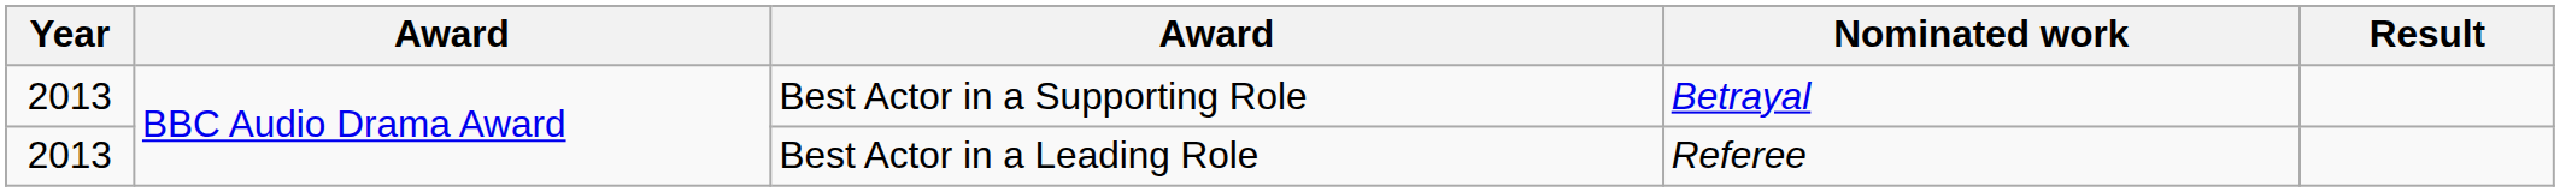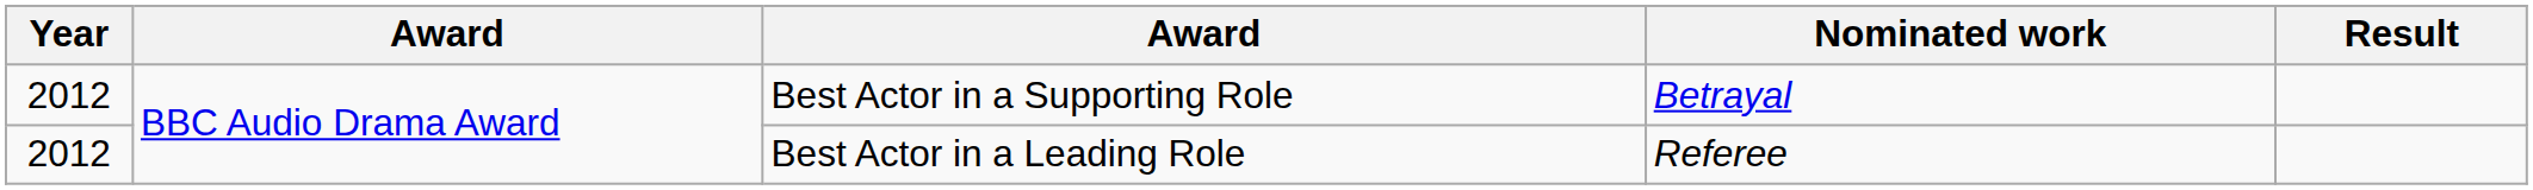 <table class="wikitable sortable" style="width:85%;">
 <tr style="text-align: center;">
 <th style="width:5%;">Year</th>
 <th style="width:25%;">Award</th>
 <th style="width:35%;">Award</th>
 <th style="width:25%;">Nominated work</th>
 <th style="width:10%;">Result</th>
 </tr>
 <tr>
-<td style="text-align:center;">2013</td>
+<td style="text-align:center;">2012</td>
 <td rowspan="2"><a href='#'>BBC Audio Drama Award</a></td>
 <td>Best Actor in a Supporting Role</td>
 <td><em><a href='#'>Betrayal</a></em></td>
 <td></td>
 </tr>
 <tr>
-<td style="text-align:center;">2013</td>
+<td style="text-align:center;">2012</td>
 <td>Best Actor in a Leading Role</td>
 <td><em>Referee</em></td>
 <td></td>
 </tr>
 </table>
